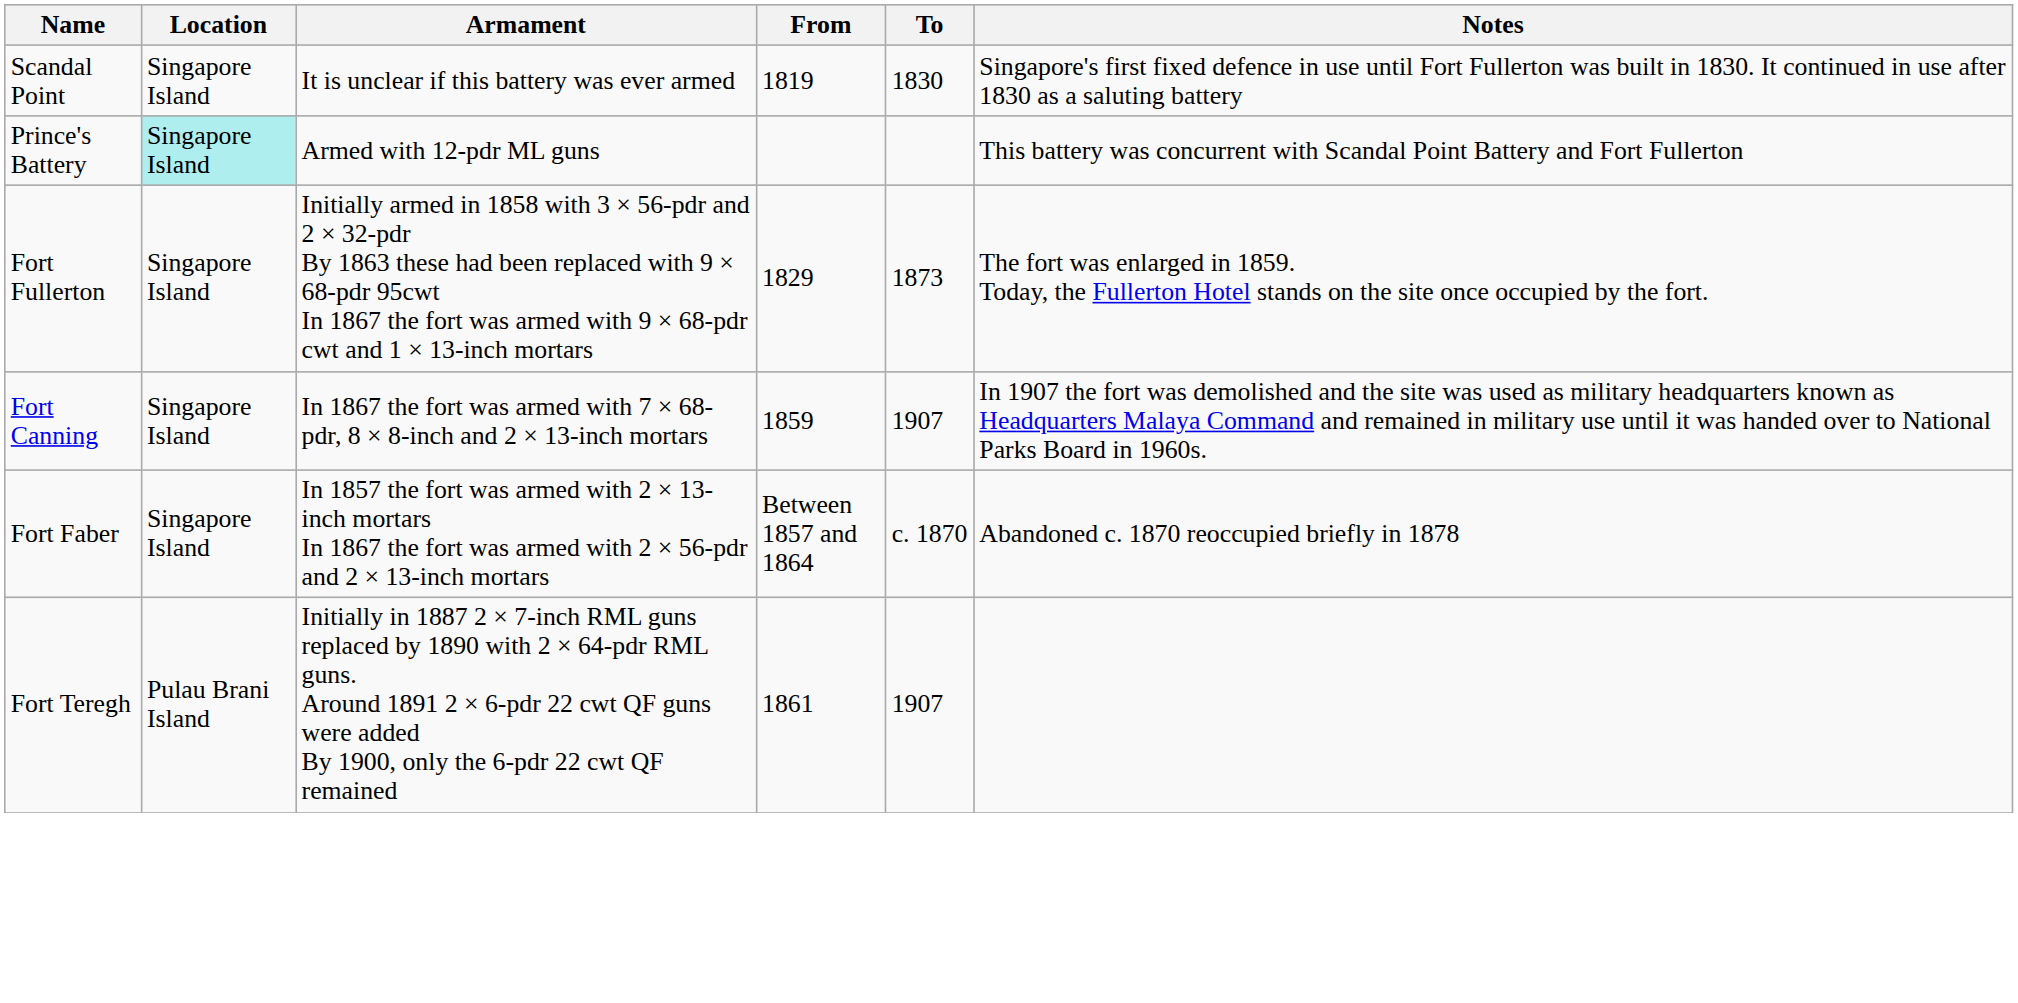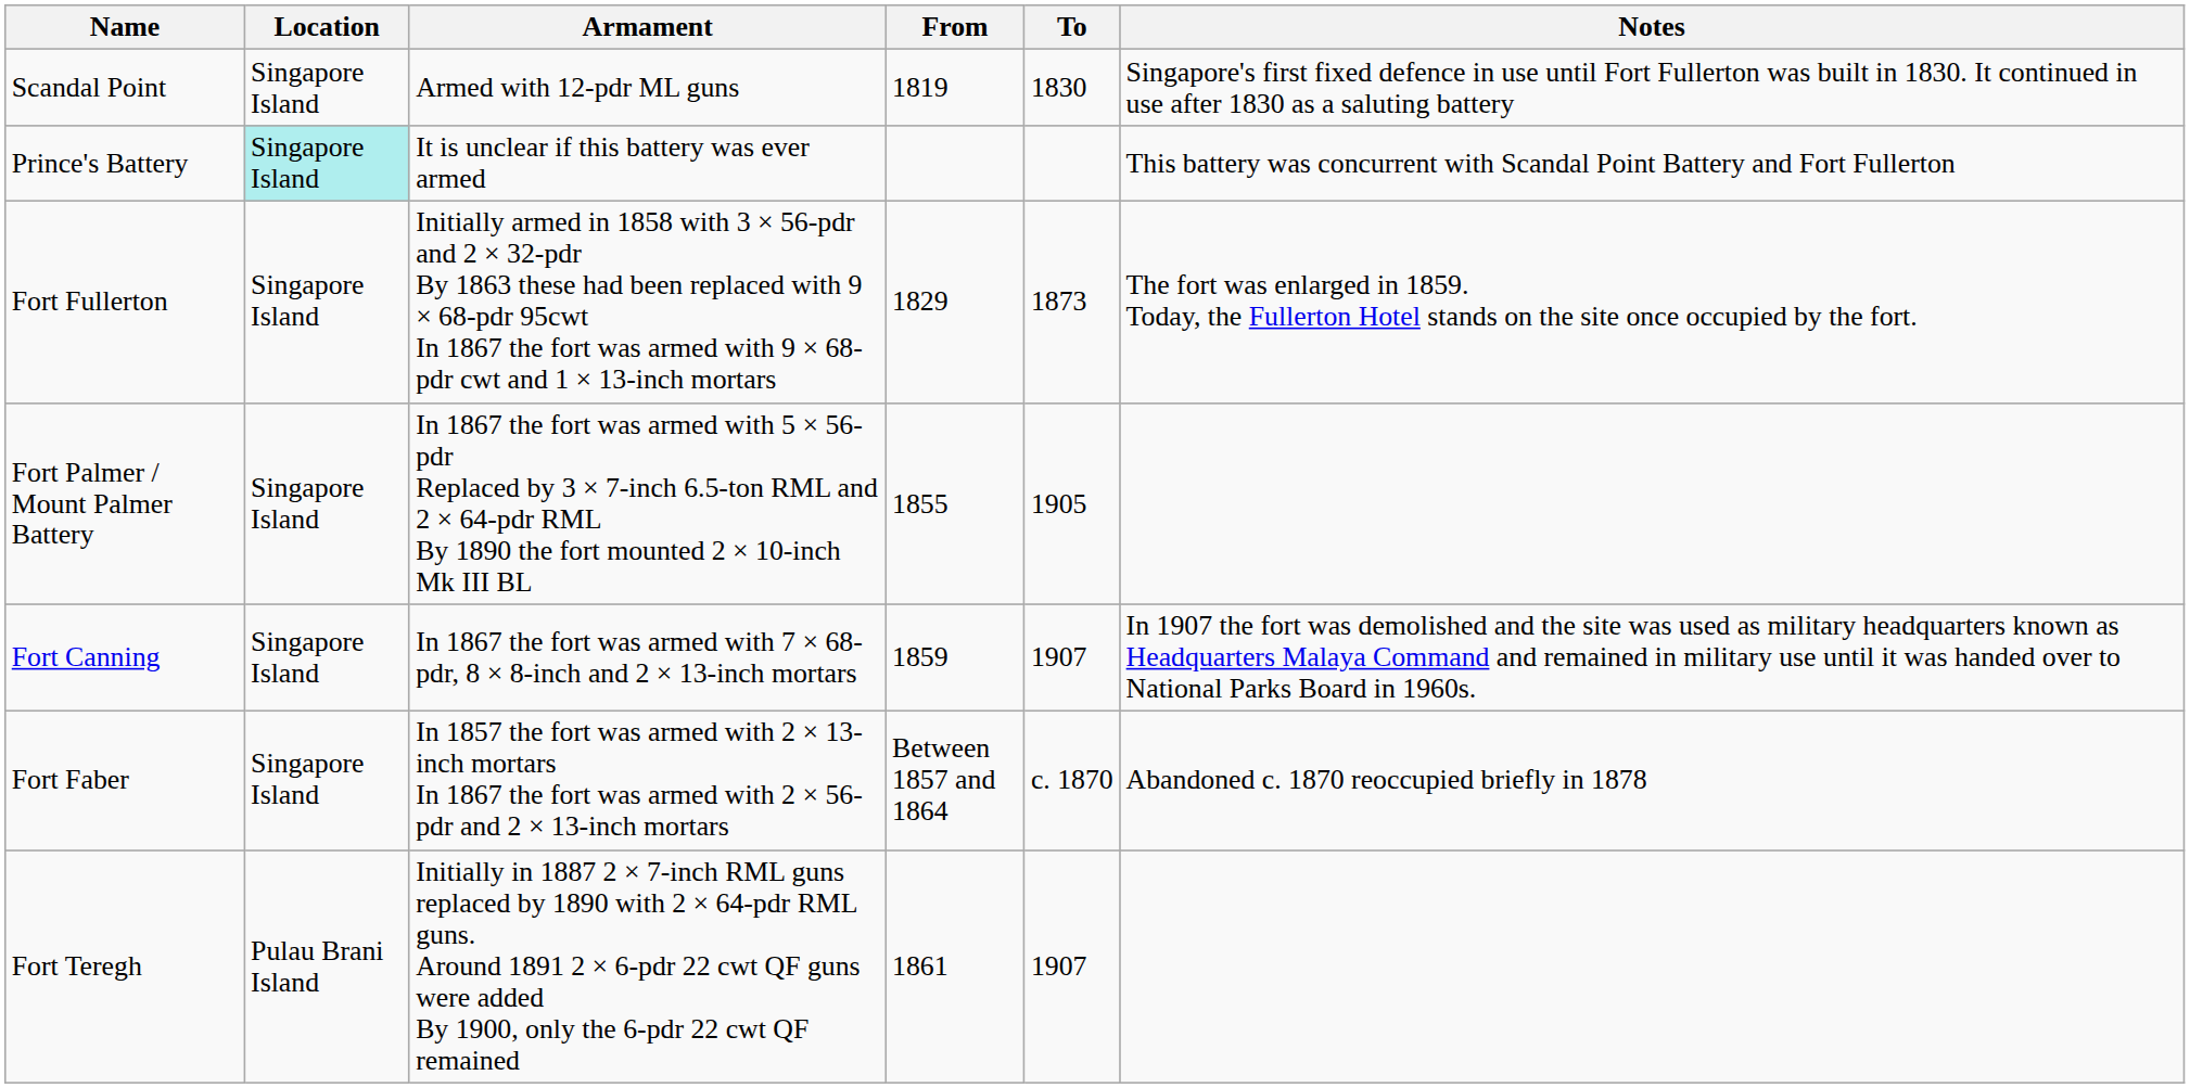 <table class="wikitable">
 <tr>
 <th>Name</th>
 <th>Location</th>
 <th>Armament</th>
 <th>From</th>
 <th>To</th>
 <th>Notes</th>
 </tr>
 <tr>
 <td>Scandal Point</td>
 <td>Singapore Island<br></td>
-<td>It is unclear if this battery was ever armed</td>
+<td>Armed with 12-pdr ML guns</td>
 <td>1819</td>
 <td>1830</td>
 <td>Singapore's first fixed defence in use until Fort Fullerton was built in 1830. It continued in use after 1830 as a saluting battery</td>
 </tr>
 <tr>
 <td>Prince's Battery</td>
 <td style="background: paleturquoise;">Singapore Island<br></td>
-<td>Armed with 12-pdr ML guns</td>
+<td>It is unclear if this battery was ever armed</td>
 <td></td>
 <td></td>
 <td>This battery was concurrent with Scandal Point Battery and Fort Fullerton</td>
 </tr>
 <tr>
 <td>Fort Fullerton</td>
 <td>Singapore Island<br></td>
 <td>Initially armed in 1858 with 3 × 56-pdr and 2 × 32-pdr<br>By 1863 these had been replaced with 9 × 68-pdr 95cwt<br>In 1867 the fort was armed with 9 × 68-pdr cwt and 1 × 13-inch mortars </td>
 <td>1829</td>
 <td>1873</td>
 <td>The fort was enlarged in 1859.<br>Today, the <a href='#'>Fullerton Hotel</a> stands on the site once occupied by the fort.</td>
+</tr>
+<tr>
+<td>Fort Palmer / Mount Palmer Battery</td>
+<td>Singapore Island<br></td>
+<td>In 1867 the fort was armed with 5 × 56-pdr <br>Replaced by 3 × 7-inch 6.5-ton RML and 2 × 64-pdr RML<br>By 1890 the fort mounted 2 × 10-inch Mk III BL</td>
+<td>1855</td>
+<td>1905</td>
+<td></td>
 </tr>
 <tr>
 <td><a href='#'>Fort Canning</a></td>
 <td>Singapore Island<br></td>
 <td>In 1867 the fort was armed with 7 × 68-pdr, 8 × 8-inch and 2 × 13-inch mortars </td>
 <td>1859</td>
 <td>1907</td>
 <td>In 1907 the fort was demolished and the site was used as military headquarters known as <a href='#'>Headquarters Malaya Command</a> and remained in military use until it was handed over to National Parks Board in 1960s.</td>
 </tr>
 <tr>
 <td>Fort Faber</td>
 <td>Singapore Island<br></td>
 <td>In 1857 the fort was armed with 2 × 13-inch mortars<br>In 1867 the fort was armed with 2 × 56-pdr and 2 × 13-inch mortars </td>
 <td>Between<br>1857 and 1864</td>
 <td>c. 1870</td>
 <td>Abandoned c. 1870 reoccupied briefly in 1878</td>
 </tr>
 <tr>
 <td>Fort Teregh</td>
 <td>Pulau Brani Island<br></td>
 <td>Initially in 1887 2 × 7-inch RML guns replaced by 1890 with 2 × 64-pdr RML guns.<br>Around 1891 2 × 6-pdr 22 cwt QF guns were added<br>By 1900, only the 6-pdr 22 cwt QF remained</td>
 <td>1861</td>
 <td>1907</td>
 <td></td>
 </tr>
 </table>
